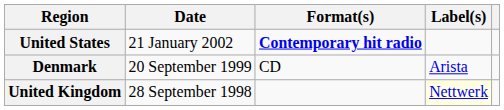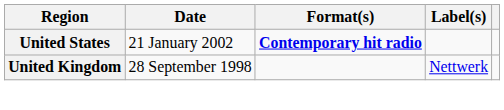 <table class="wikitable plainrowheaders">
 <tr>
 <th scope="col">Region</th>
 <th scope="col">Date</th>
 <th scope="col">Format(s)</th>
 <th scope="col">Label(s)</th>
 <th scope="col"></th>
 </tr>
 <tr>
 <th scope="row">United States</th>
 <td>21 January 2002</td>
 <td><strong><a href='#'>Contemporary hit radio</a></strong></td>
 <td></td>
 <td></td>
 </tr>
 <tr>
-<th scope="row">Denmark</th>
-<td>20 September 1999</td>
-<td>CD</td>
-<td><a href='#'>Arista</a></td>
-<td></td>
-</tr>
-<tr>
 <th scope="row">United Kingdom</th>
 <td>28 September 1998</td>
 <td></td>
-<td style="background: lightyellow;"><a href='#'>Nettwerk</a></td>
+<td><a href='#'>Nettwerk</a></td>
 <td></td>
 </tr>
 </table>
